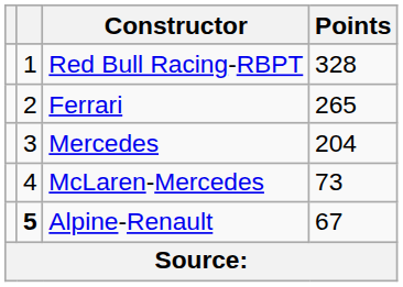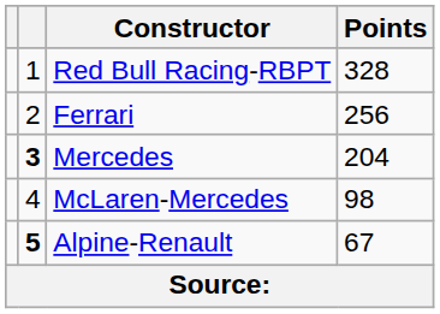 <table class="wikitable" style="font-size: 85%;">
 <tr>
 <th scope="col"></th>
 <th scope="col"></th>
 <th scope="col">Constructor</th>
 <th scope="col">Points</th>
 </tr>
 <tr>
 <td align="left"></td>
 <td align="center">1</td>
 <td> <a href='#'>Red Bull Racing</a>-<a href='#'>RBPT</a></td>
 <td align="left">328</td>
 </tr>
 <tr>
 <td align="left"></td>
 <td align="center">2</td>
 <td> <a href='#'>Ferrari</a></td>
-<td align="left">265</td>
+<td align="left">256</td>
 </tr>
 <tr>
 <td align="left"></td>
-<td align="center">3</td>
+<td align="center"><strong>3</strong></td>
 <td> <a href='#'>Mercedes</a></td>
 <td align="left">204</td>
 </tr>
 <tr>
 <td align="left"></td>
 <td align="center">4</td>
 <td> <a href='#'>McLaren</a>-<a href='#'>Mercedes</a></td>
-<td align="left">73</td>
+<td align="left">98</td>
 </tr>
 <tr>
 <td align="left"></td>
 <td align="center"><strong>5</strong></td>
 <td> <a href='#'>Alpine</a>-<a href='#'>Renault</a></td>
 <td align="left">67</td>
 </tr>
 <tr>
 <th colspan=4>Source:</th>
 </tr>
 </table>
